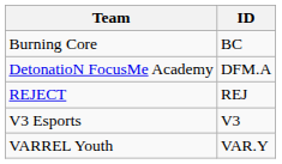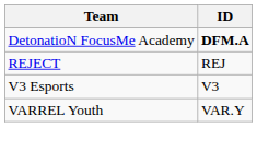 <table class="wikitable">
 <tr>
 <th>Team</th>
 <th>ID</th>
 </tr>
 <tr>
-<td>Burning Core</td>
-<td>BC</td>
-</tr>
-<tr>
 <td><a href='#'>DetonatioN FocusMe</a> Academy</td>
-<td>DFM.A</td>
+<td><strong>DFM.A</strong></td>
 </tr>
 <tr>
 <td><a href='#'>REJECT</a></td>
 <td>REJ</td>
 </tr>
 <tr>
 <td>V3 Esports</td>
 <td>V3</td>
 </tr>
 <tr>
 <td>VARREL Youth</td>
 <td>VAR.Y</td>
 </tr>
 </table>
